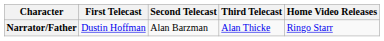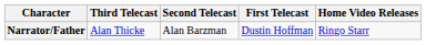 <table class="wikitable">
 <tr>
 <th>Character</th>
+<th>Third Telecast</th>
+<th>Second Telecast</th>
 <th>First Telecast</th>
-<th>Second Telecast</th>
-<th>Third Telecast</th>
 <th>Home Video Releases</th>
 </tr>
 <tr>
 <th>Narrator/Father</th>
+<td><a href='#'>Alan Thicke</a></td>
+<td>Alan Barzman</td>
 <td><a href='#'>Dustin Hoffman</a></td>
-<td>Alan Barzman</td>
-<td><a href='#'>Alan Thicke</a></td>
 <td><a href='#'>Ringo Starr</a></td>
 </tr>
 </table>
